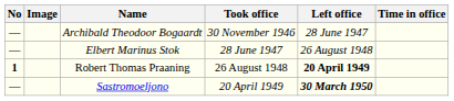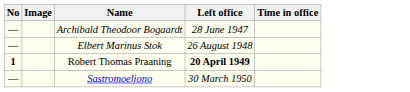 <table class="wikitable" style="text-align: center; background:#ffffef; float:center;">
 <tr>
 <th>No</th>
 <th>Image</th>
 <th>Name</th>
-<th>Took office</th>
 <th>Left office</th>
 <th>Time in office</th>
 </tr>
 <tr>
 <td><strong>—</strong></td>
 <td></td>
 <td><em>Archibald Theodoor Bogaardt</em></td>
-<td><em>30 November 1946</em></td>
 <td><em>28 June 1947</em></td>
 <td><em></em></td>
 </tr>
 <tr>
 <td><strong>—</strong></td>
 <td></td>
 <td><em>Elbert Marinus Stok</em></td>
-<td><em>28 June 1947</em></td>
 <td><em>26 August 1948</em></td>
 <td><em></em></td>
 </tr>
 <tr>
 <td><strong>1</strong></td>
 <td></td>
 <td>Robert Thomas Praaning</td>
-<td>26 August 1948</td>
 <td><strong>20 April 1949</strong></td>
 <td></td>
 </tr>
 <tr>
 <td><strong>—</strong></td>
 <td></td>
 <td><em><a href='#'>Sastromoeljono</a></em></td>
-<td><em>20 April 1949</em></td>
-<td><strong><em>30 March 1950</em></strong></td>
+<td><em>30 March 1950</em></td>
 <td><em></em></td>
 </tr>
 </table>
